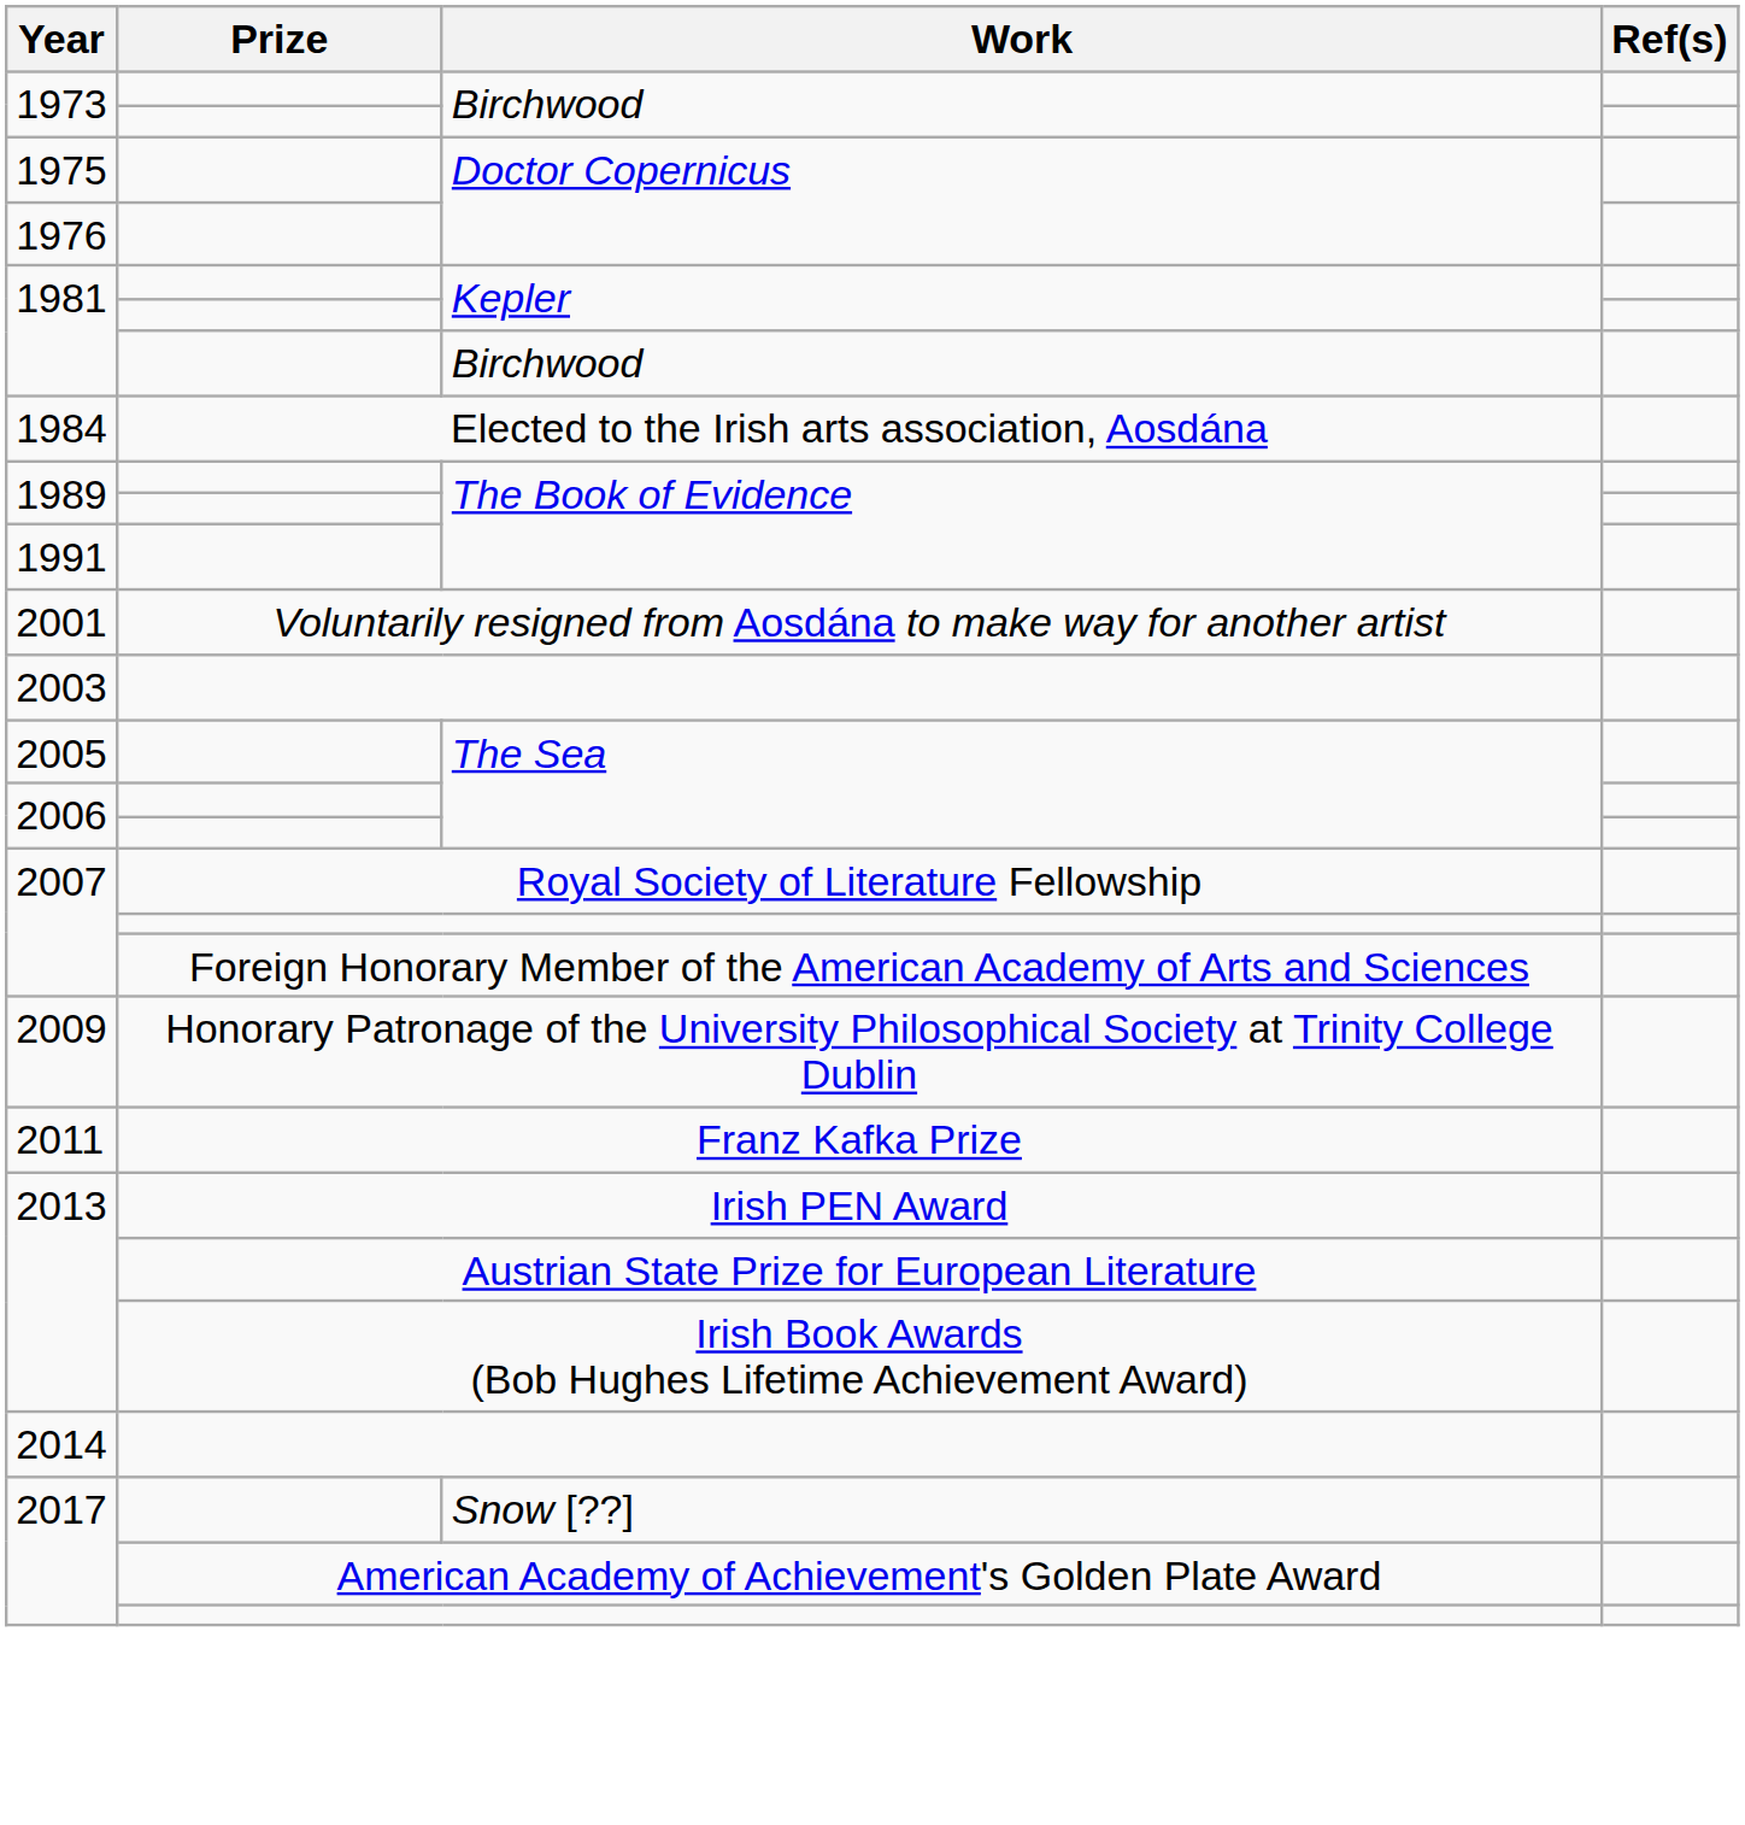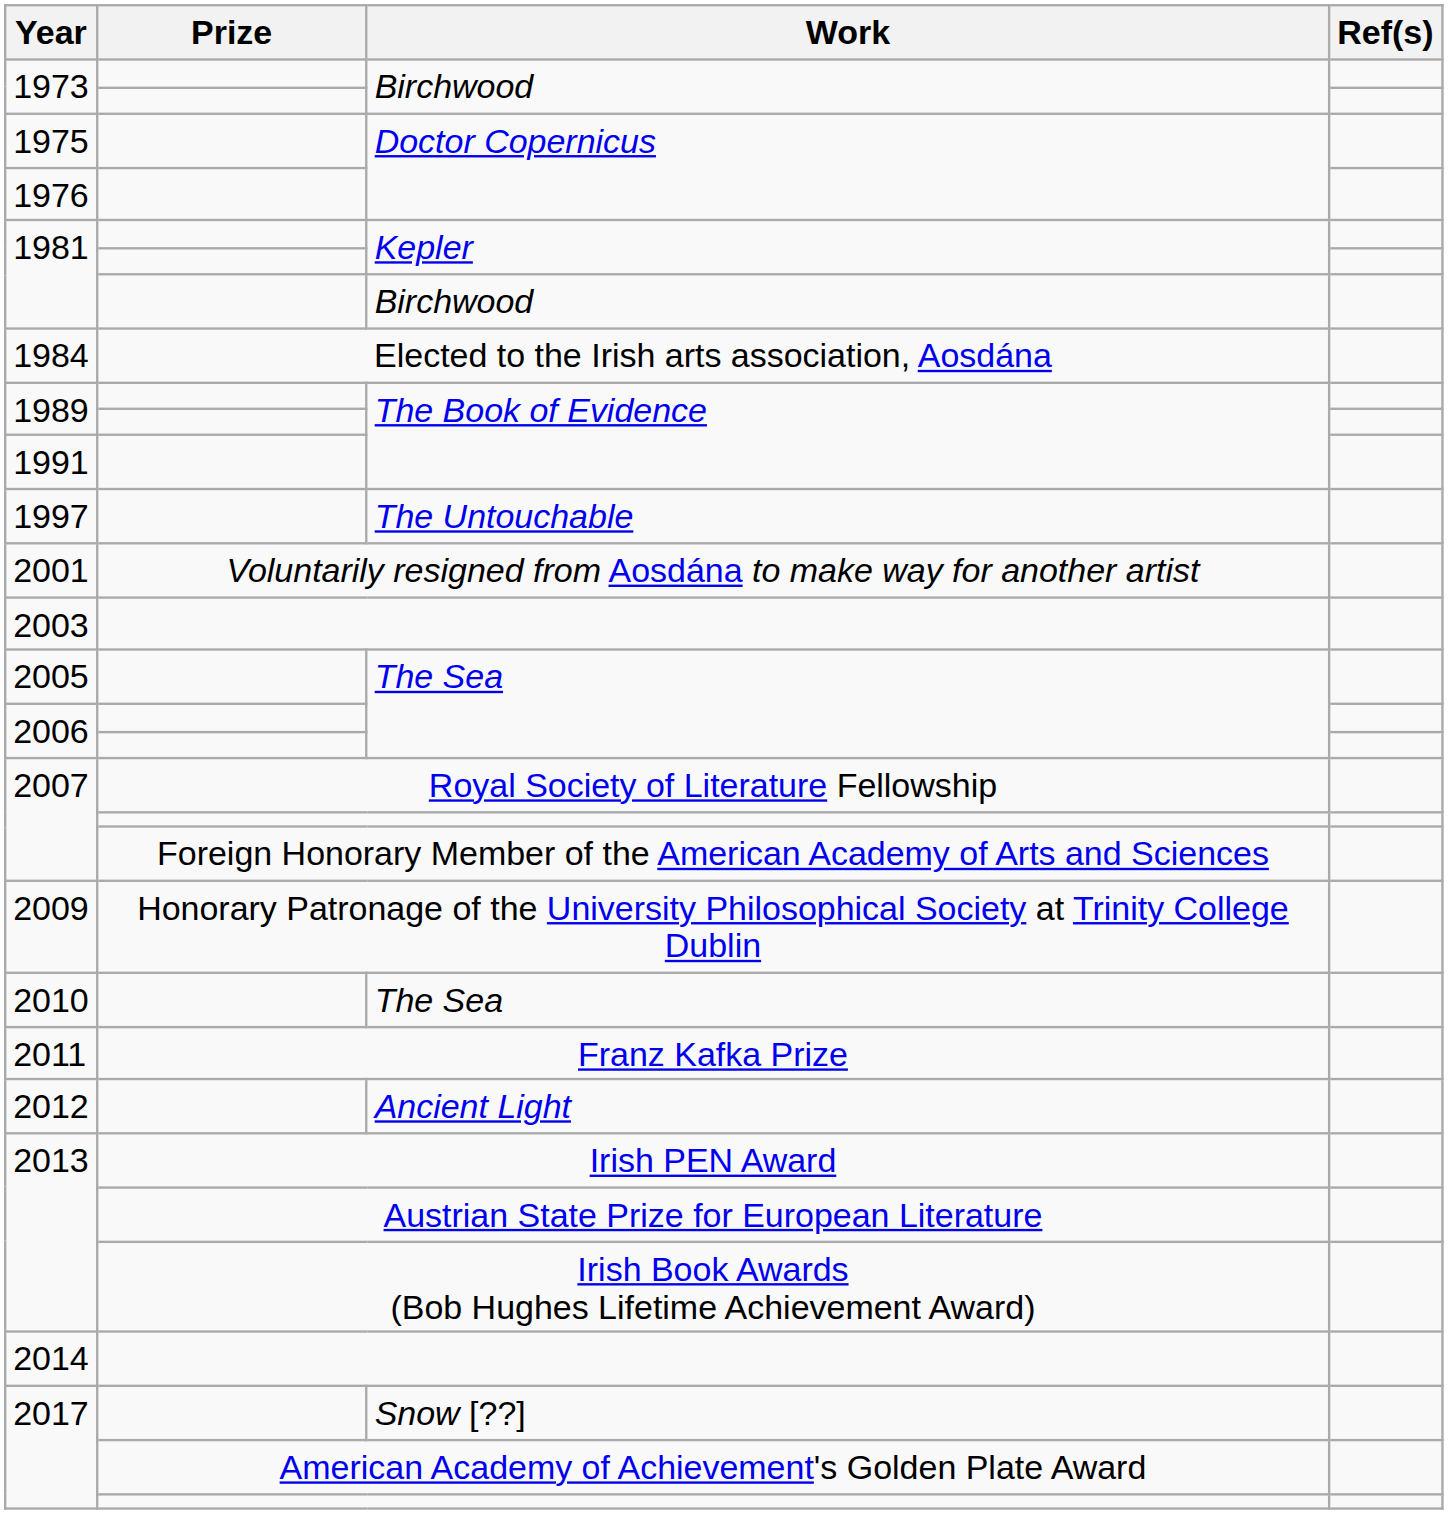 <table class="wikitable collapsible collapsed infobox" style="font-size:90%">
 <tr align="center">
 <th>Year</th>
 <th>Prize</th>
 <th>Work</th>
 <th>Ref(s)</th>
 </tr>
 <tr>
 <td rowspan="2">1973</td>
 <td></td>
 <td rowspan="2"><em>Birchwood</em></td>
 <td></td>
 </tr>
 <tr>
 <td></td>
 <td></td>
 </tr>
 <tr>
 <td>1975</td>
 <td></td>
 <td rowspan="2"><em><a href='#'>Doctor Copernicus</a></em></td>
 <td></td>
 </tr>
 <tr>
 <td>1976</td>
 <td></td>
 <td></td>
 </tr>
 <tr>
 <td rowspan="3">1981</td>
 <td></td>
 <td rowspan="2"><em><a href='#'>Kepler</a></em></td>
 <td></td>
 </tr>
 <tr>
 <td></td>
 <td></td>
 </tr>
 <tr>
 <td></td>
 <td><em>Birchwood</em></td>
 <td></td>
 </tr>
 <tr>
 <td>1984</td>
 <td colspan=2 style="text-align:center;">Elected to the Irish arts association, <a href='#'>Aosdána</a></td>
 <td></td>
 </tr>
 <tr>
 <td rowspan="2">1989</td>
 <td></td>
 <td rowspan="3"><em><a href='#'>The Book of Evidence</a></em></td>
 <td></td>
 </tr>
 <tr>
 <td></td>
 <td></td>
 </tr>
 <tr>
 <td>1991</td>
 <td></td>
 <td></td>
 </tr>
 <tr>
+<td>1997</td>
+<td></td>
+<td><em><a href='#'>The Untouchable</a></em></td>
+<td></td>
+</tr>
+<tr>
 <td>2001</td>
 <td colspan=2 style="text-align:center;"><em>Voluntarily resigned from</em> <a href='#'>Aosdána</a> <em>to make way for another artist</em></td>
 <td></td>
 </tr>
 <tr>
 <td>2003</td>
 <td colspan=2></td>
 <td></td>
 </tr>
 <tr>
 <td>2005</td>
 <td></td>
 <td rowspan="3"><em><a href='#'>The Sea</a></em></td>
 <td></td>
 </tr>
 <tr>
 <td rowspan="2">2006</td>
 <td></td>
 <td></td>
 </tr>
 <tr>
 <td></td>
 <td></td>
 </tr>
 <tr>
 <td rowspan="3">2007</td>
 <td colspan=2 style="text-align:center;"><a href='#'>Royal Society of Literature</a> Fellowship</td>
 <td></td>
 </tr>
 <tr>
 <td colspan=2></td>
 <td></td>
 </tr>
 <tr>
 <td colspan=2 style="text-align:center;">Foreign Honorary Member of the <a href='#'>American Academy of Arts and Sciences</a></td>
 <td></td>
 </tr>
 <tr>
 <td>2009</td>
 <td colspan=2 style="text-align:center;">Honorary Patronage of the <a href='#'>University Philosophical Society</a> at <a href='#'>Trinity College Dublin</a></td>
 <td></td>
 </tr>
 <tr>
+<td>2010</td>
+<td></td>
+<td><em>The Sea</em></td>
+<td></td>
+</tr>
+<tr>
 <td>2011</td>
 <td colspan=2 style="text-align:center;"><a href='#'>Franz Kafka Prize</a></td>
+<td></td>
+</tr>
+<tr>
+<td>2012</td>
+<td></td>
+<td><em><a href='#'>Ancient Light</a></em></td>
 <td></td>
 </tr>
 <tr>
 <td rowspan="3">2013</td>
 <td colspan=2 style="text-align:center;"><a href='#'>Irish PEN Award</a></td>
 <td></td>
 </tr>
 <tr>
 <td colspan=2 style="text-align:center;"><a href='#'>Austrian State Prize for European Literature</a></td>
 <td></td>
 </tr>
 <tr>
 <td colspan=2 style="text-align:center;"><a href='#'>Irish Book Awards</a><br>(Bob Hughes Lifetime Achievement Award)</td>
 <td></td>
 </tr>
 <tr>
 <td>2014</td>
 <td colspan=2></td>
 <td></td>
 </tr>
 <tr>
 <td rowspan="3">2017</td>
 <td></td>
 <td><em>Snow</em> [??]</td>
 <td></td>
 </tr>
 <tr>
 <td colspan=2 style="text-align:center;"><a href='#'>American Academy of Achievement</a>'s Golden Plate Award</td>
 <td></td>
 </tr>
 <tr>
 <td colspan=2></td>
 <td></td>
 </tr>
 </table>
